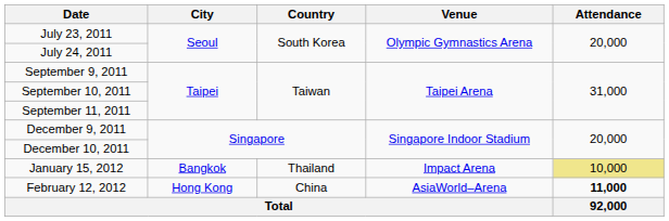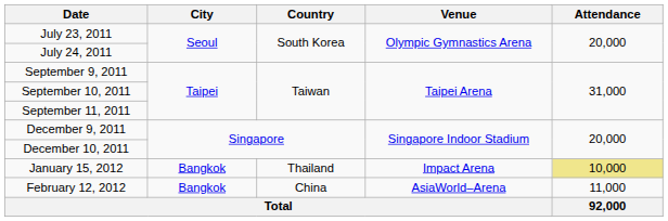 <table class="wikitable" style="text-align:center;">
 <tr>
 <th scope="col" style="width:12em;">Date</th>
 <th scope="col" style="width:9em;">City</th>
 <th scope="col" style="width:9em;">Country</th>
 <th scope="col" style="width:16em;">Venue</th>
 <th scope="col" style="width:9em;">Attendance</th>
 </tr>
 <tr>
 <td>July 23, 2011</td>
 <td rowspan="2"><a href='#'>Seoul</a></td>
 <td rowspan="2">South Korea</td>
 <td rowspan="2"><a href='#'>Olympic Gymnastics Arena</a></td>
 <td rowspan="2">20,000</td>
 </tr>
 <tr>
 <td>July 24, 2011</td>
 </tr>
 <tr>
 <td>September 9, 2011</td>
 <td rowspan="3"><a href='#'>Taipei</a></td>
 <td rowspan="3">Taiwan</td>
 <td rowspan="3"><a href='#'>Taipei Arena</a></td>
 <td rowspan="3">31,000</td>
 </tr>
 <tr>
 <td>September 10, 2011</td>
 </tr>
 <tr>
 <td>September 11, 2011</td>
 </tr>
 <tr>
 <td>December 9, 2011</td>
 <td colspan="2" rowspan="2"><a href='#'>Singapore</a></td>
 <td rowspan="2"><a href='#'>Singapore Indoor Stadium</a></td>
 <td rowspan="2">20,000</td>
 </tr>
 <tr>
 <td>December 10, 2011</td>
 </tr>
 <tr>
 <td>January 15, 2012</td>
 <td><a href='#'>Bangkok</a></td>
 <td>Thailand</td>
 <td><a href='#'>Impact Arena</a></td>
 <td style="background: khaki;">10,000</td>
 </tr>
 <tr>
 <td>February 12, 2012</td>
-<td rowspan="1"><a href='#'>Hong Kong</a></td>
+<td><a href='#'>Bangkok</a></td>
 <td>China</td>
 <td><a href='#'>AsiaWorld–Arena</a></td>
-<td><strong>11,000</strong></td>
+<td>11,000</td>
 </tr>
 <tr>
 <th colspan="4">Total</th>
 <th>92,000</th>
 </tr>
 </table>
